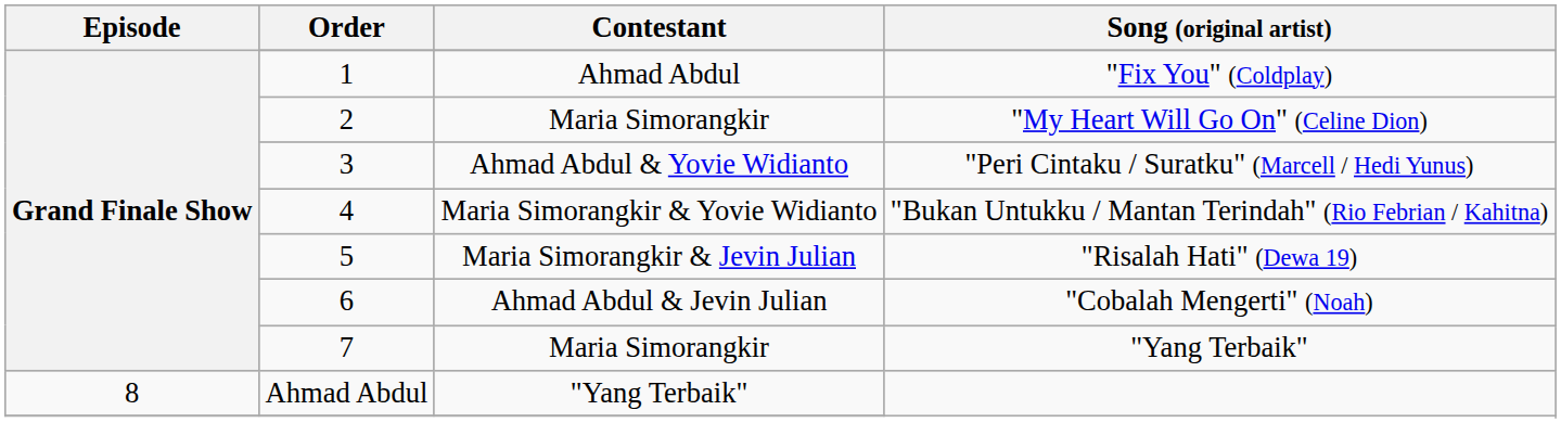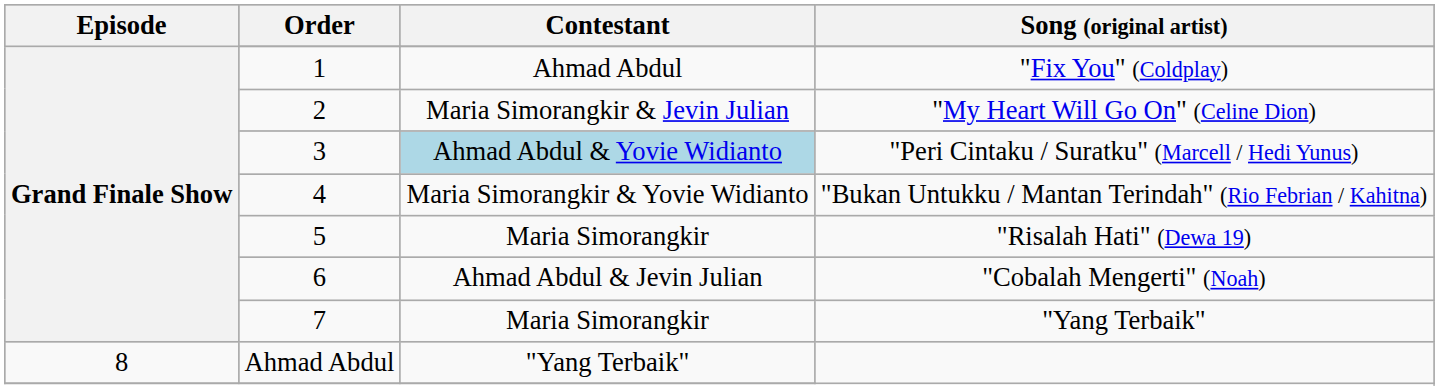 <table class="wikitable" style="text-align:center;">
 <tr>
 <th scope="col">Episode</th>
 <th scope="col">Order</th>
 <th scope="col">Contestant</th>
 <th scope="col">Song <small>(original artist)</small></th>
 </tr>
 <tr>
 <th rowspan="8" scope="row">Grand Finale Show<br><small></small></th>
 </tr>
 <tr>
 <td>1</td>
 <td>Ahmad Abdul</td>
 <td>"<a href='#'>Fix You</a>" <small>(<a href='#'>Coldplay</a>)</small></td>
 </tr>
 <tr>
 <td>2</td>
-<td>Maria Simorangkir</td>
+<td>Maria Simorangkir & <a href='#'>Jevin Julian</a></td>
 <td>"<a href='#'>My Heart Will Go On</a>" <small>(<a href='#'>Celine Dion</a>)</small></td>
 </tr>
 <tr>
 <td>3</td>
-<td>Ahmad Abdul & <a href='#'>Yovie Widianto</a></td>
+<td style="background: lightblue;">Ahmad Abdul & <a href='#'>Yovie Widianto</a></td>
 <td>"Peri Cintaku / Suratku" <small>(<a href='#'>Marcell</a> / <a href='#'>Hedi Yunus</a>)</small></td>
 </tr>
 <tr>
 <td>4</td>
 <td>Maria Simorangkir & Yovie Widianto</td>
 <td>"Bukan Untukku / Mantan Terindah" <small>(<a href='#'>Rio Febrian</a> / <a href='#'>Kahitna</a>)</small></td>
 </tr>
 <tr>
 <td>5</td>
-<td>Maria Simorangkir & <a href='#'>Jevin Julian</a></td>
+<td>Maria Simorangkir</td>
 <td>"Risalah Hati" <small>(<a href='#'>Dewa 19</a>)</small></td>
 </tr>
 <tr>
 <td>6</td>
 <td>Ahmad Abdul & Jevin Julian</td>
 <td>"Cobalah Mengerti" <small>(<a href='#'>Noah</a>)</small></td>
 </tr>
 <tr>
 <td>7</td>
 <td>Maria Simorangkir</td>
 <td>"Yang Terbaik"</td>
 </tr>
 <tr>
 <td>8</td>
 <td>Ahmad Abdul</td>
 <td>"Yang Terbaik"</td>
 </tr>
 <tr>
 </tr>
 </table>
